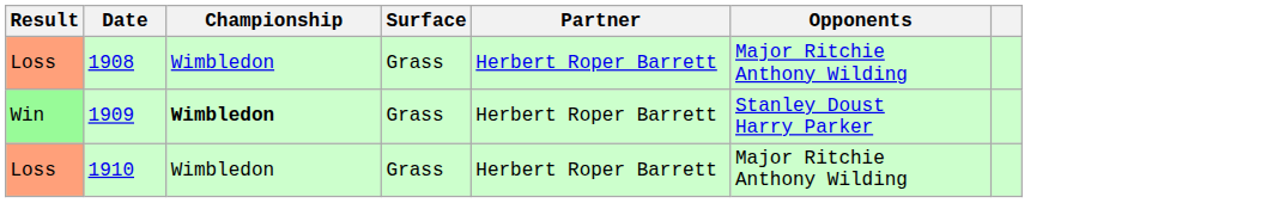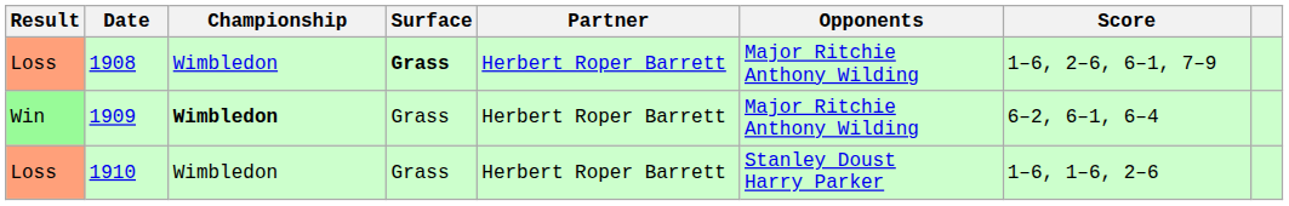 <table class="sortable wikitable">
 <tr>
 <th style="width:40px">Result</th>
 <th style="width:50px">Date</th>
 <th style="width:140px">Championship</th>
 <th style="width:50px">Surface</th>
 <th style="width:170px">Partner</th>
 <th style="width:170px">Opponents</th>
+<th style="width:160px" class="unsortable">Score</th>
 <th width=15 class="unsortable"></th>
 </tr>
 <tr style="background:#cfc;">
 <td style="background:#ffa07a;">Loss</td>
 <td><a href='#'>1908</a></td>
 <td><a href='#'>Wimbledon</a></td>
-<td>Grass</td>
+<td><strong>Grass</strong></td>
 <td> <a href='#'>Herbert Roper Barrett</a></td>
 <td> <a href='#'>Major Ritchie</a><br> <a href='#'>Anthony Wilding</a></td>
+<td>1–6, 2–6, 6–1, 7–9</td>
 <td></td>
 </tr>
 <tr style="background:#cfc;">
 <td style="background:#98fb98;">Win</td>
 <td><a href='#'>1909</a></td>
 <td><strong>Wimbledon</strong></td>
 <td>Grass</td>
 <td> Herbert Roper Barrett</td>
-<td> <a href='#'>Stanley Doust</a><br> <a href='#'>Harry Parker</a></td>
+<td> <a href='#'>Major Ritchie</a><br> <a href='#'>Anthony Wilding</a></td>
+<td>6–2, 6–1, 6–4</td>
 <td></td>
 </tr>
 <tr style="background:#cfc;">
 <td style="background:#ffa07a;">Loss</td>
 <td><a href='#'>1910</a></td>
 <td>Wimbledon</td>
 <td>Grass</td>
 <td> Herbert Roper Barrett</td>
-<td> Major Ritchie<br> Anthony Wilding</td>
+<td> <a href='#'>Stanley Doust</a><br> <a href='#'>Harry Parker</a></td>
+<td>1–6, 1–6, 2–6</td>
 <td></td>
 </tr>
 </table>
